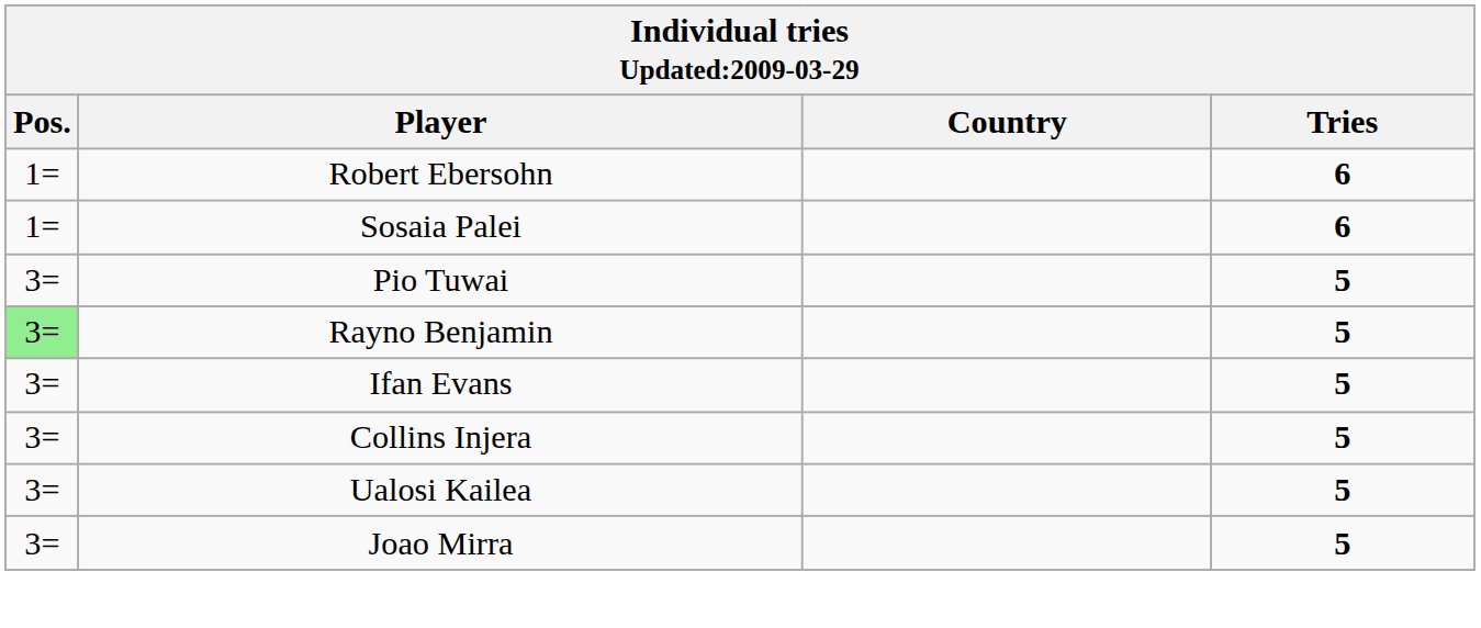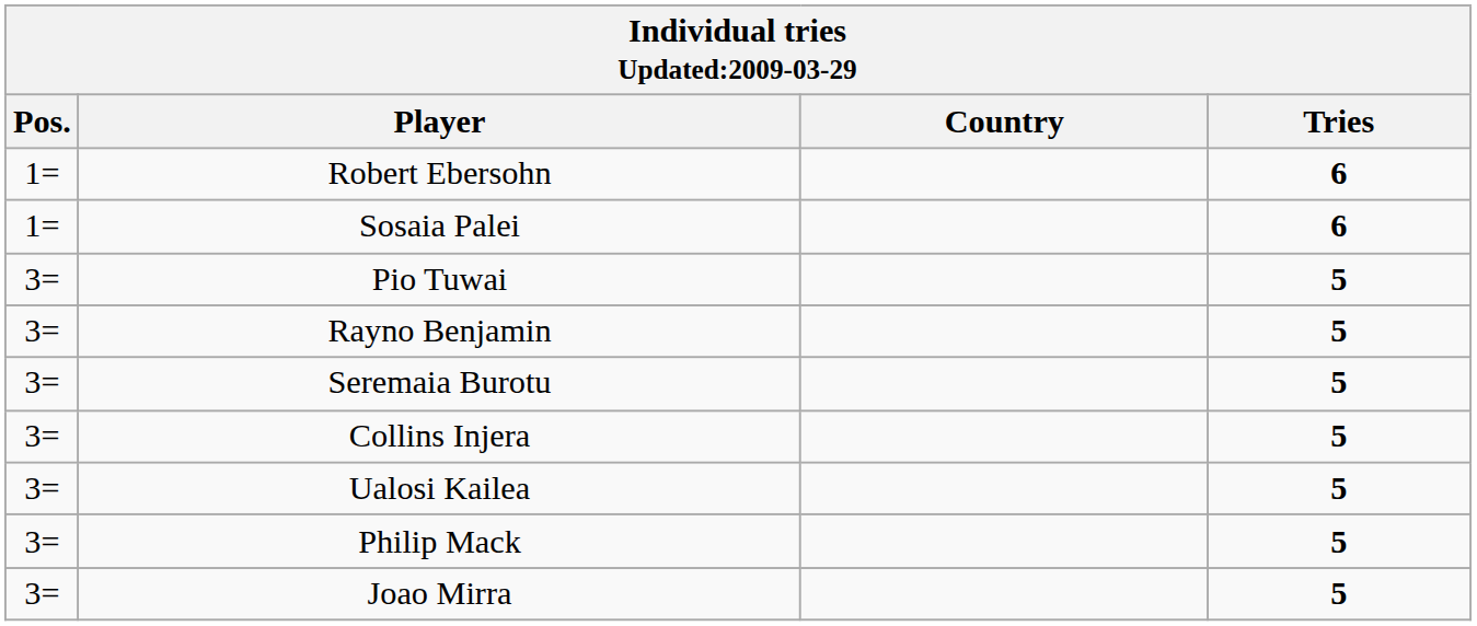 <table class="wikitable" style="text-align:center">
 <tr bgcolor="#efefef">
 <th colspan=4 style="border-right:0px;";>Individual tries <br><small>Updated:2009-03-29</small></th>
 </tr>
 <tr bgcolor="#efefef">
 <th width=5%>Pos.</th>
 <th>Player</th>
 <th>Country</th>
 <th>Tries</th>
 </tr>
 <tr>
 <td>1=</td>
 <td>Robert Ebersohn</td>
 <td></td>
 <td><strong>6</strong></td>
 </tr>
 <tr>
 <td>1=</td>
 <td>Sosaia Palei</td>
 <td></td>
 <td><strong>6</strong></td>
 </tr>
 <tr>
 <td>3=</td>
 <td>Pio Tuwai</td>
 <td></td>
 <td><strong>5</strong></td>
 </tr>
 <tr>
-<td style="background: lightgreen;">3=</td>
+<td>3=</td>
 <td>Rayno Benjamin</td>
 <td></td>
 <td><strong>5</strong></td>
 </tr>
 <tr>
 <td>3=</td>
-<td>Ifan Evans</td>
+<td>Seremaia Burotu</td>
 <td></td>
 <td><strong>5</strong></td>
 </tr>
 <tr>
 <td>3=</td>
 <td>Collins Injera</td>
 <td></td>
 <td><strong>5</strong></td>
 </tr>
 <tr>
 <td>3=</td>
 <td>Ualosi Kailea</td>
 <td></td>
 <td><strong>5</strong></td>
 </tr>
 <tr>
 <td>3=</td>
+<td>Philip Mack</td>
+<td></td>
+<td><strong>5</strong></td>
+</tr>
+<tr>
+<td>3=</td>
 <td>Joao Mirra</td>
 <td></td>
 <td><strong>5</strong></td>
 </tr>
 </table>
